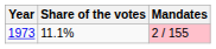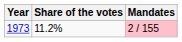 <table class="wikitable">
 <tr>
 <th>Year</th>
 <th>Share of the votes</th>
 <th>Mandates</th>
 </tr>
 <tr>
 <td><a href='#'>1973</a></td>
-<td>11.1%</td>
+<td>11.2%</td>
 <td style="background: pink;">2 / 155</td>
 </tr>
 </table>
